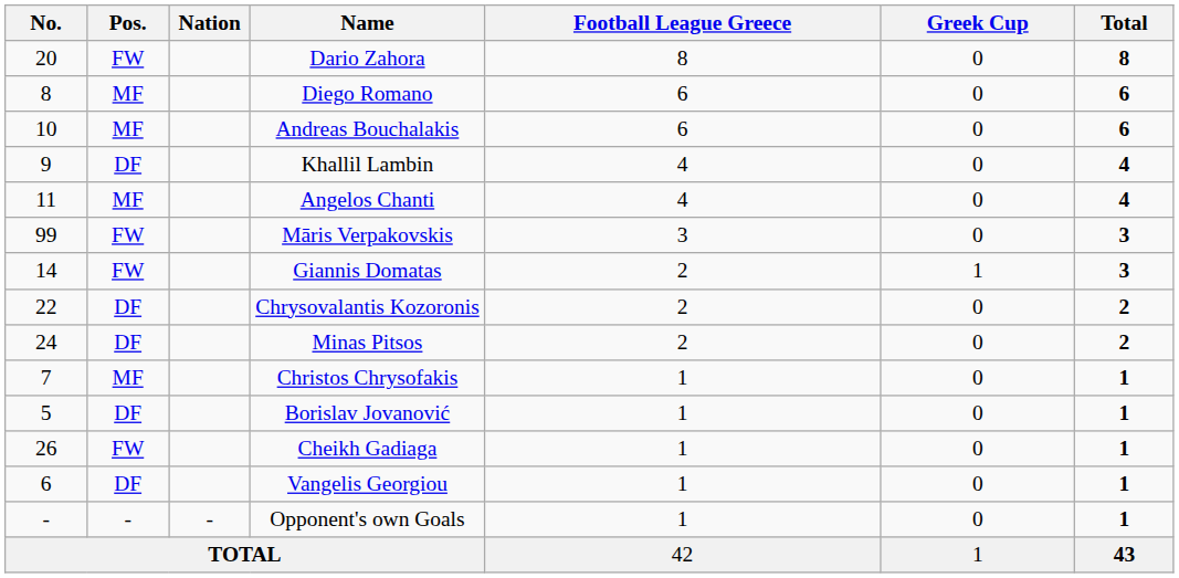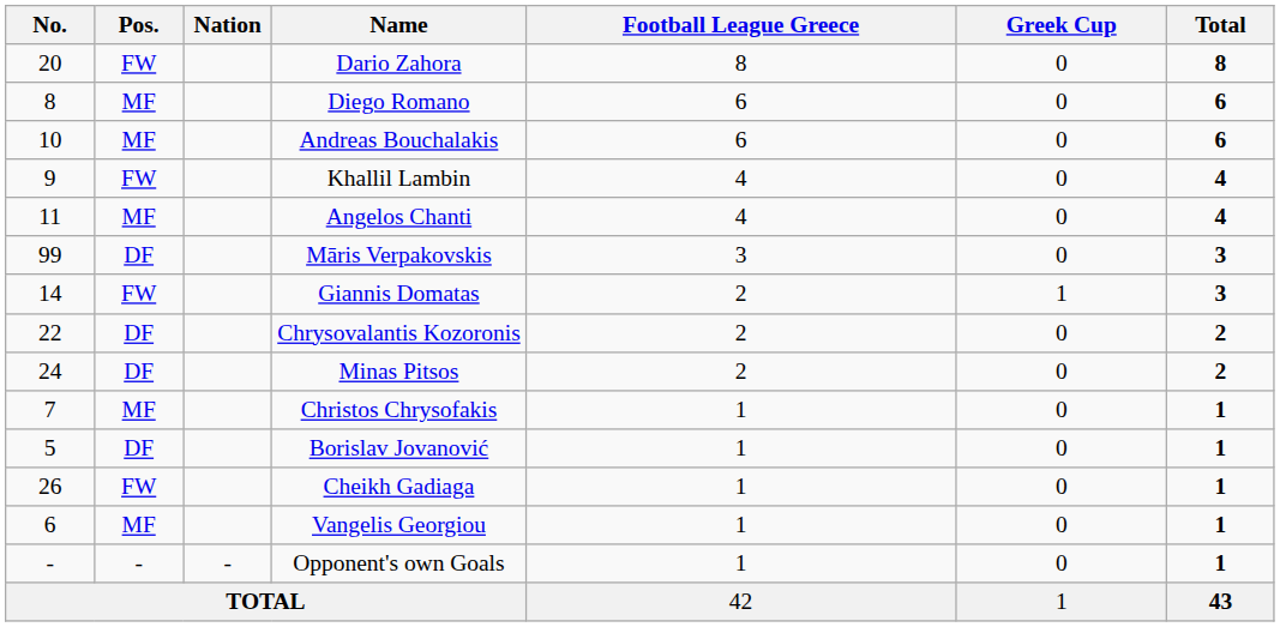 <table class="wikitable sortable" style="font-size: 95%; text-align: center;">
 <tr>
 <th width="7%"><strong>No.</strong></th>
 <th width="7%"><strong>Pos.</strong></th>
 <th width="7%"><strong>Nation</strong></th>
 <th width="20%"><strong>Name</strong></th>
 <th><a href='#'>Football League Greece</a></th>
 <th><a href='#'>Greek Cup</a></th>
 <th>Total</th>
 </tr>
 <tr>
 <td>20</td>
 <td><a href='#'>FW</a></td>
 <td></td>
 <td><a href='#'>Dario Zahora</a></td>
 <td>8 </td>
 <td>0 </td>
 <td><strong>8</strong> </td>
 </tr>
 <tr>
 <td>8</td>
 <td><a href='#'>MF</a></td>
 <td></td>
 <td><a href='#'>Diego Romano</a></td>
 <td>6 </td>
 <td>0 </td>
 <td><strong>6</strong> </td>
 </tr>
 <tr>
 <td>10</td>
 <td><a href='#'>MF</a></td>
 <td></td>
 <td><a href='#'>Andreas Bouchalakis</a></td>
 <td>6 </td>
 <td>0 </td>
 <td><strong>6</strong> </td>
 </tr>
 <tr>
 <td>9</td>
-<td><a href='#'>DF</a></td>
+<td><a href='#'>FW</a></td>
 <td></td>
 <td>Khallil Lambin</td>
 <td>4 </td>
 <td>0 </td>
 <td><strong>4</strong> </td>
 </tr>
 <tr>
 <td>11</td>
 <td><a href='#'>MF</a></td>
 <td></td>
 <td><a href='#'>Angelos Chanti</a></td>
 <td>4 </td>
 <td>0 </td>
 <td><strong>4</strong> </td>
 </tr>
 <tr>
 <td>99</td>
-<td><a href='#'>FW</a></td>
+<td><a href='#'>DF</a></td>
 <td></td>
 <td><a href='#'>Māris Verpakovskis</a></td>
 <td>3 </td>
 <td>0 </td>
 <td><strong>3</strong> </td>
 </tr>
 <tr>
 <td>14</td>
 <td><a href='#'>FW</a></td>
 <td></td>
 <td><a href='#'>Giannis Domatas</a></td>
 <td>2 </td>
 <td>1 </td>
 <td><strong>3</strong> </td>
 </tr>
 <tr>
 <td>22</td>
 <td><a href='#'>DF</a></td>
 <td></td>
 <td><a href='#'>Chrysovalantis Kozoronis</a></td>
 <td>2 </td>
 <td>0 </td>
 <td><strong>2</strong> </td>
 </tr>
 <tr>
 <td>24</td>
 <td><a href='#'>DF</a></td>
 <td></td>
 <td><a href='#'>Minas Pitsos</a></td>
 <td>2 </td>
 <td>0 </td>
 <td><strong>2</strong> </td>
 </tr>
 <tr>
 <td>7</td>
 <td><a href='#'>MF</a></td>
 <td></td>
 <td><a href='#'>Christos Chrysofakis</a></td>
 <td>1 </td>
 <td>0 </td>
 <td><strong>1</strong> </td>
 </tr>
 <tr>
 <td>5</td>
 <td><a href='#'>DF</a></td>
 <td></td>
 <td><a href='#'>Borislav Jovanović</a></td>
 <td>1 </td>
 <td>0 </td>
 <td><strong>1</strong> </td>
 </tr>
 <tr>
 <td>26</td>
 <td><a href='#'>FW</a></td>
 <td></td>
 <td><a href='#'>Cheikh Gadiaga</a></td>
 <td>1 </td>
 <td>0 </td>
 <td><strong>1</strong> </td>
 </tr>
 <tr>
 <td>6</td>
-<td><a href='#'>DF</a></td>
+<td><a href='#'>MF</a></td>
 <td></td>
 <td><a href='#'>Vangelis Georgiou</a></td>
 <td>1 </td>
 <td>0 </td>
 <td><strong>1</strong> </td>
 </tr>
 <tr>
 <td><em>-</em></td>
 <td><em>-</em></td>
 <td><em>-</em></td>
 <td>Opponent's own Goals</td>
 <td>1 </td>
 <td>0 </td>
 <td><strong>1</strong> </td>
 </tr>
 <tr bgcolor="F1F1F1" >
 <td colspan=4><strong>TOTAL</strong></td>
 <td>42 </td>
 <td>1 </td>
 <td><strong>43</strong> </td>
 </tr>
 </table>
